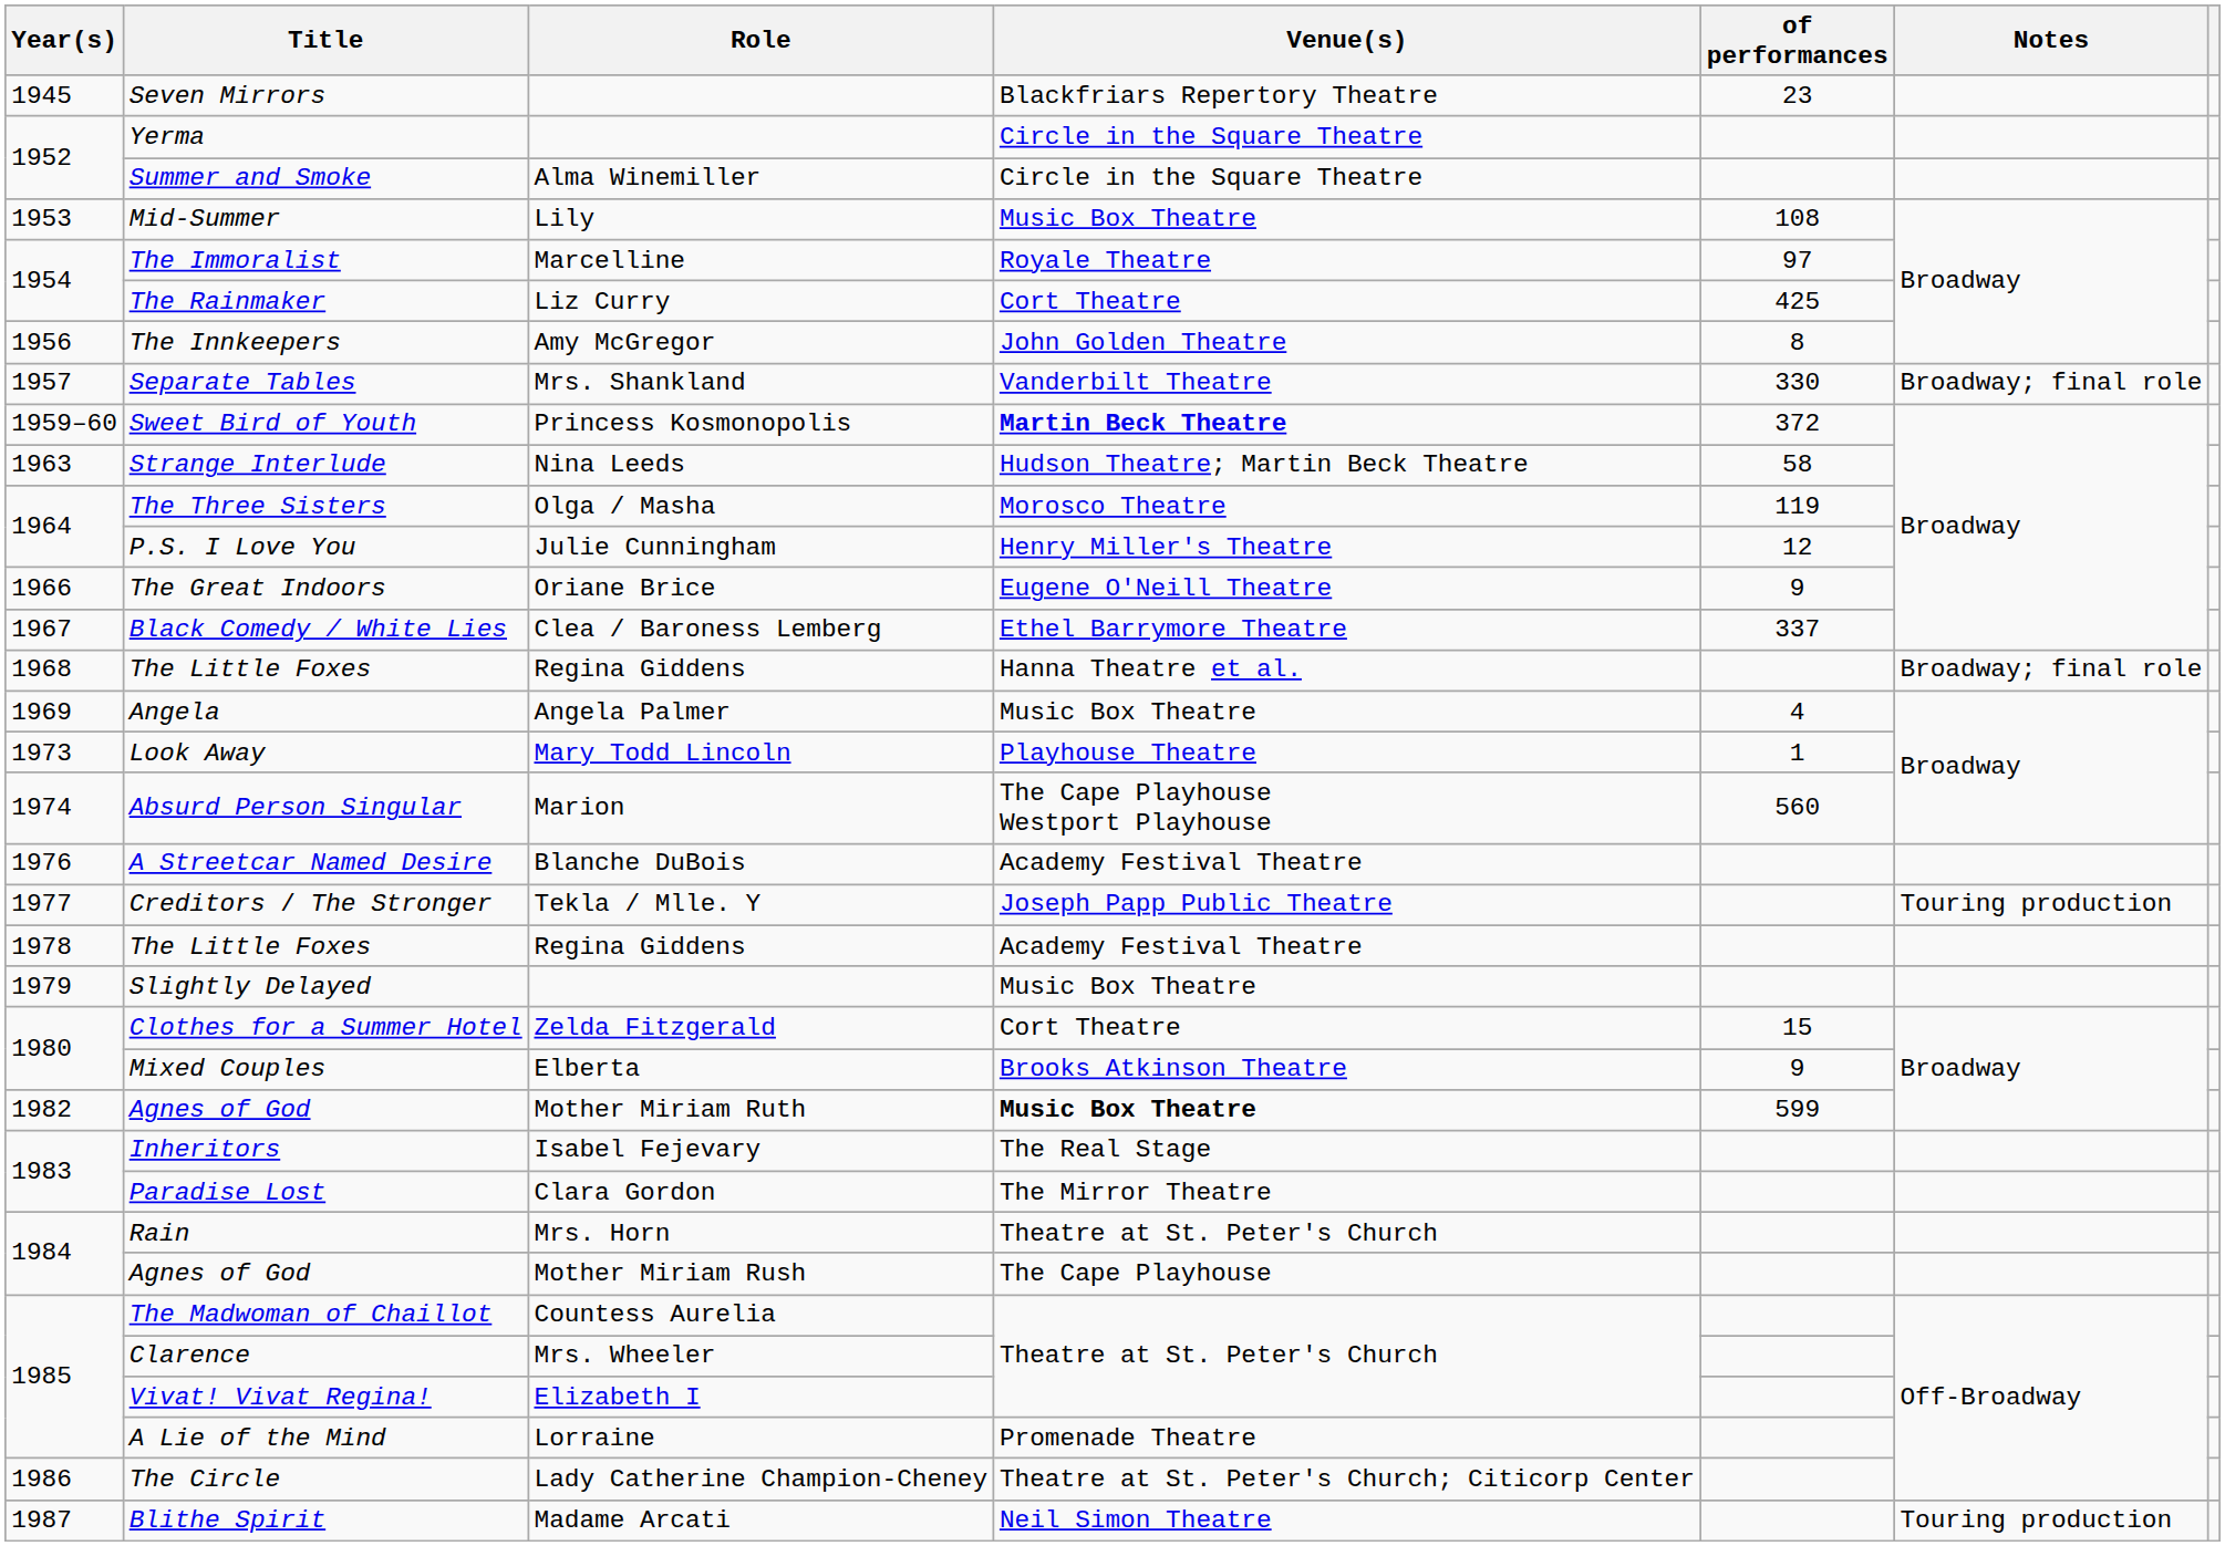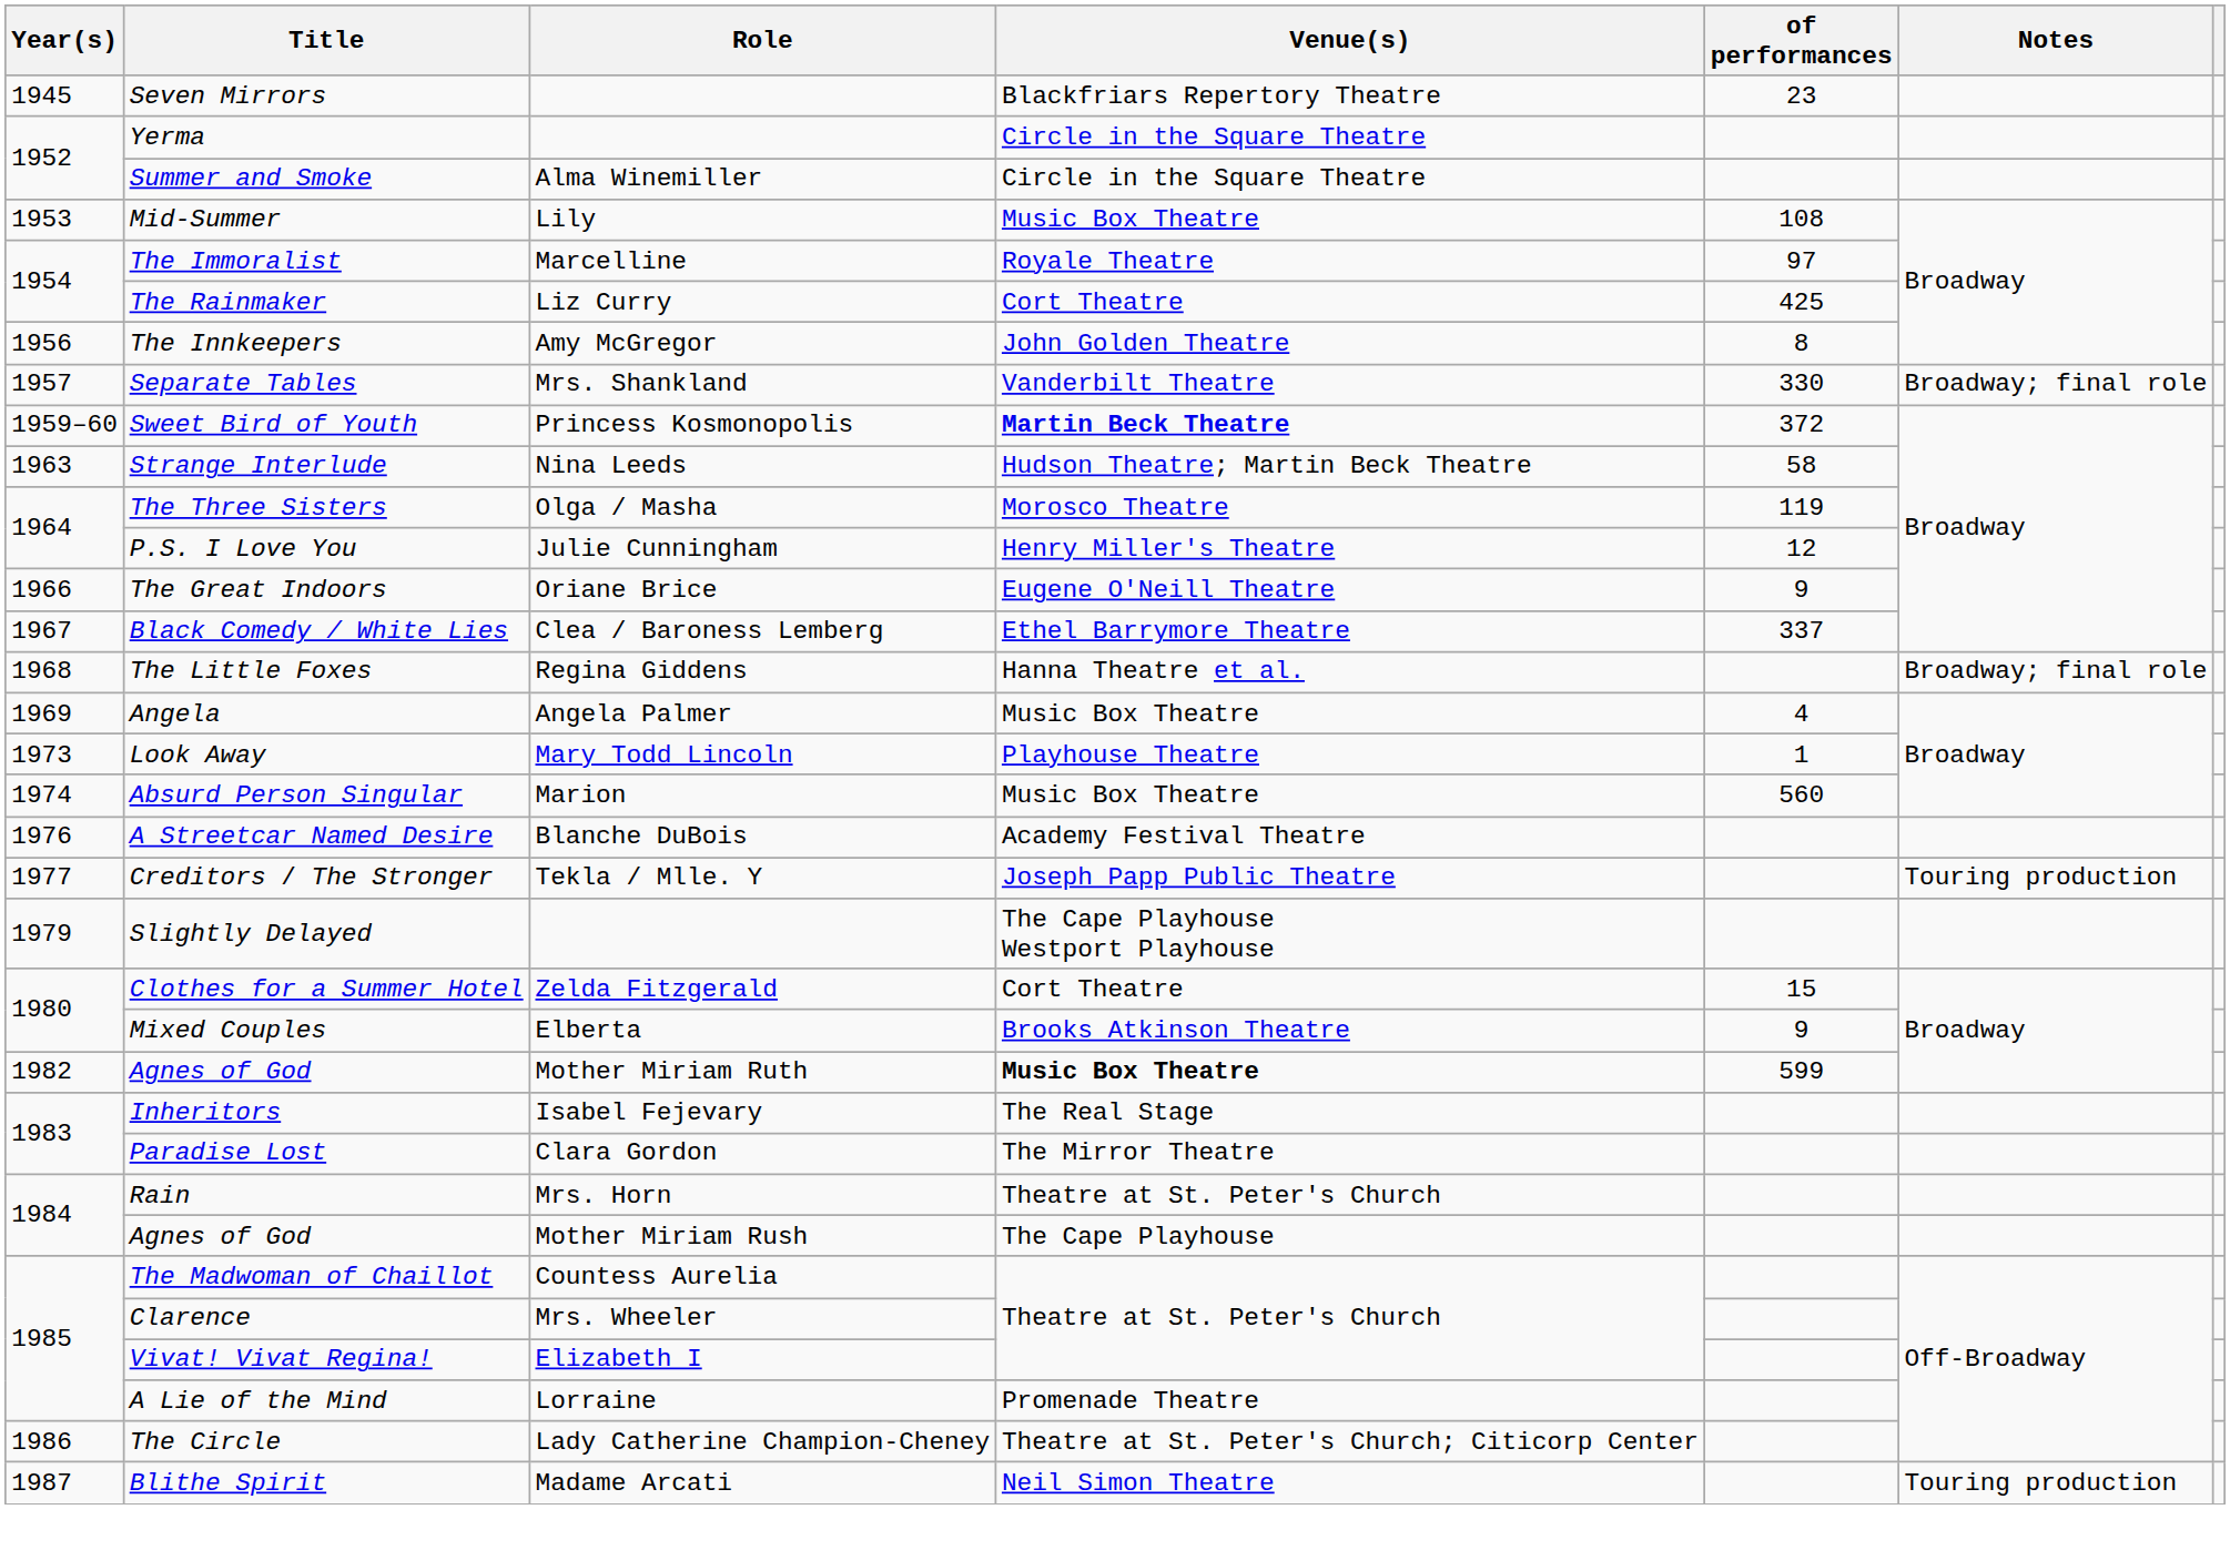 <table class="wikitable plainrowheaders sortable">
 <tr>
 <th scope="col">Year(s)</th>
 <th scope="col">Title</th>
 <th scope="col">Role</th>
 <th scope="col">Venue(s)</th>
 <th scope="col"> of<br>performances</th>
 <th scope="col">Notes</th>
 <th class="unsortable"></th>
 </tr>
 <tr>
 <td>1945</td>
 <td><em>Seven Mirrors</em></td>
 <td></td>
 <td>Blackfriars Repertory Theatre </td>
 <td align=center>23</td>
 <td></td>
 <td align=center></td>
 </tr>
 <tr>
 <td rowspan="2">1952</td>
 <td><em>Yerma</em></td>
 <td></td>
 <td><a href='#'>Circle in the Square Theatre</a></td>
 <td></td>
 <td></td>
 <td align=center></td>
 </tr>
 <tr>
 <td><em><a href='#'>Summer and Smoke</a></em></td>
 <td>Alma Winemiller</td>
 <td>Circle in the Square Theatre</td>
 <td></td>
 <td></td>
 <td align=center></td>
 </tr>
 <tr>
 <td>1953</td>
 <td><em>Mid-Summer</em></td>
 <td>Lily</td>
 <td><a href='#'>Music Box Theatre</a></td>
 <td align=center>108</td>
 <td rowspan="4">Broadway</td>
 <td align=center></td>
 </tr>
 <tr>
 <td rowspan="2">1954</td>
 <td><em><a href='#'>The Immoralist</a></em></td>
 <td>Marcelline</td>
 <td><a href='#'>Royale Theatre</a></td>
 <td align=center>97</td>
 <td align="center"></td>
 </tr>
 <tr>
 <td><em><a href='#'>The Rainmaker</a></em></td>
 <td>Liz Curry</td>
 <td><a href='#'>Cort Theatre</a></td>
 <td align=center>425</td>
 <td align="center"></td>
 </tr>
 <tr>
 <td>1956</td>
 <td><em>The Innkeepers</em></td>
 <td>Amy McGregor</td>
 <td><a href='#'>John Golden Theatre</a></td>
 <td align=center>8</td>
 <td align="center"></td>
 </tr>
 <tr>
 <td>1957</td>
 <td><em><a href='#'>Separate Tables</a></em></td>
 <td>Mrs. Shankland</td>
 <td><a href='#'>Vanderbilt Theatre</a></td>
 <td align=center>330</td>
 <td>Broadway; final role</td>
 <td align=center></td>
 </tr>
 <tr>
 <td>1959–60</td>
 <td><em><a href='#'>Sweet Bird of Youth</a></em></td>
 <td>Princess Kosmonopolis</td>
 <td><strong><a href='#'>Martin Beck Theatre</a></strong></td>
 <td align=center>372</td>
 <td rowspan="6">Broadway</td>
 <td align=center></td>
 </tr>
 <tr>
 <td>1963</td>
 <td><em><a href='#'>Strange Interlude</a></em></td>
 <td>Nina Leeds</td>
 <td><a href='#'>Hudson Theatre</a>; Martin Beck Theatre</td>
 <td align=center>58</td>
 <td align="center"></td>
 </tr>
 <tr>
 <td rowspan="2">1964</td>
 <td><em><a href='#'>The Three Sisters</a></em></td>
 <td>Olga / Masha</td>
 <td><a href='#'>Morosco Theatre</a></td>
 <td align=center>119</td>
 <td align="center"></td>
 </tr>
 <tr>
 <td><em>P.S. I Love You</em></td>
 <td>Julie Cunningham</td>
 <td><a href='#'>Henry Miller's Theatre</a></td>
 <td align=center>12</td>
 <td align="center"></td>
 </tr>
 <tr>
 <td>1966</td>
 <td><em>The Great Indoors</em></td>
 <td>Oriane Brice</td>
 <td><a href='#'>Eugene O'Neill Theatre</a></td>
 <td align=center>9</td>
 <td align="center"></td>
 </tr>
 <tr>
 <td>1967</td>
 <td><em><a href='#'>Black Comedy / White Lies</a></em></td>
 <td>Clea / Baroness Lemberg</td>
 <td><a href='#'>Ethel Barrymore Theatre</a></td>
 <td align=center>337</td>
 <td align="center"></td>
 </tr>
 <tr>
 <td>1968</td>
 <td><em>The Little Foxes</em></td>
 <td>Regina Giddens</td>
 <td>Hanna Theatre  <a href='#'>et al.</a></td>
 <td></td>
 <td>Broadway; final role</td>
 <td align=center></td>
 </tr>
 <tr>
 <td>1969</td>
 <td><em>Angela</em></td>
 <td>Angela Palmer</td>
 <td>Music Box Theatre</td>
 <td align=center>4</td>
 <td rowspan="3">Broadway</td>
 <td align=center></td>
 </tr>
 <tr>
 <td>1973</td>
 <td><em>Look Away</em></td>
 <td><a href='#'>Mary Todd Lincoln</a></td>
 <td><a href='#'>Playhouse Theatre</a></td>
 <td align=center>1</td>
 <td align="center"></td>
 </tr>
 <tr>
 <td>1974</td>
 <td><em><a href='#'>Absurd Person Singular</a></em></td>
 <td>Marion</td>
-<td>The Cape Playhouse <br>Westport Playhouse </td>
+<td>Music Box Theatre</td>
 <td align=center>560</td>
 <td align="center"></td>
 </tr>
 <tr>
 <td>1976</td>
 <td><em><a href='#'>A Streetcar Named Desire</a></em></td>
 <td>Blanche DuBois</td>
 <td>Academy Festival Theatre </td>
 <td></td>
 <td></td>
 <td align=center></td>
 </tr>
 <tr>
 <td>1977</td>
 <td><em>Creditors</em> / <em>The Stronger</em></td>
 <td>Tekla / Mlle. Y</td>
 <td><a href='#'>Joseph Papp Public Theatre</a></td>
 <td></td>
 <td>Touring production</td>
 <td align=center></td>
 </tr>
 <tr>
-<td>1978</td>
-<td><em>The Little Foxes</em></td>
-<td>Regina Giddens</td>
-<td>Academy Festival Theatre </td>
-<td></td>
-<td></td>
-<td align=center></td>
-</tr>
-<tr>
 <td>1979</td>
 <td><em>Slightly Delayed</em></td>
 <td></td>
-<td>Music Box Theatre</td>
+<td>The Cape Playhouse <br>Westport Playhouse </td>
 <td></td>
 <td></td>
 <td align=center></td>
 </tr>
 <tr>
 <td rowspan="2">1980</td>
 <td><em><a href='#'>Clothes for a Summer Hotel</a></em></td>
 <td><a href='#'>Zelda Fitzgerald</a></td>
 <td>Cort Theatre</td>
 <td align=center>15</td>
 <td rowspan="3">Broadway</td>
 <td align=center></td>
 </tr>
 <tr>
 <td><em>Mixed Couples</em></td>
 <td>Elberta</td>
 <td><a href='#'>Brooks Atkinson Theatre</a></td>
 <td align=center>9</td>
 <td align="center"></td>
 </tr>
 <tr>
 <td>1982</td>
 <td><em><a href='#'>Agnes of God</a></em></td>
 <td>Mother Miriam Ruth</td>
 <td><strong>Music Box Theatre</strong></td>
 <td align=center>599</td>
 <td align="center"></td>
 </tr>
 <tr>
 <td rowspan="2">1983</td>
 <td><em><a href='#'>Inheritors</a></em></td>
 <td>Isabel Fejevary</td>
 <td>The Real Stage </td>
 <td></td>
 <td></td>
 <td align=center></td>
 </tr>
 <tr>
 <td><em><a href='#'>Paradise Lost</a></em></td>
 <td>Clara Gordon</td>
 <td>The Mirror Theatre</td>
 <td></td>
 <td></td>
 <td align=center></td>
 </tr>
 <tr>
 <td rowspan="2">1984</td>
 <td><em>Rain</em></td>
 <td>Mrs. Horn</td>
 <td>Theatre at St. Peter's Church</td>
 <td></td>
 <td></td>
 <td align=center></td>
 </tr>
 <tr>
 <td><em>Agnes of God</em></td>
 <td>Mother Miriam Rush</td>
 <td>The Cape Playhouse </td>
 <td></td>
 <td></td>
 <td align=center></td>
 </tr>
 <tr>
 <td rowspan="4">1985</td>
 <td><em><a href='#'>The Madwoman of Chaillot</a></em></td>
 <td>Countess Aurelia</td>
 <td rowspan="3">Theatre at St. Peter's Church</td>
 <td></td>
 <td rowspan="5">Off-Broadway</td>
 <td align=center></td>
 </tr>
 <tr>
 <td><em>Clarence</em></td>
 <td>Mrs. Wheeler</td>
 <td></td>
 <td align="center"></td>
 </tr>
 <tr>
 <td><em><a href='#'>Vivat! Vivat Regina!</a></em></td>
 <td><a href='#'>Elizabeth I</a></td>
 <td></td>
 <td align="center"></td>
 </tr>
 <tr>
 <td><em>A Lie of the Mind</em></td>
 <td>Lorraine</td>
 <td>Promenade Theatre</td>
 <td></td>
 <td align="center"></td>
 </tr>
 <tr>
 <td>1986</td>
 <td><em>The Circle</em></td>
 <td>Lady Catherine Champion-Cheney</td>
 <td>Theatre at St. Peter's Church; Citicorp Center</td>
 <td></td>
 <td align="center"></td>
 </tr>
 <tr>
 <td>1987</td>
 <td><em><a href='#'>Blithe Spirit</a></em></td>
 <td>Madame Arcati</td>
 <td><a href='#'>Neil Simon Theatre</a></td>
 <td></td>
 <td>Touring production</td>
 <td align=center></td>
 </tr>
 <tr>
 </tr>
 </table>
